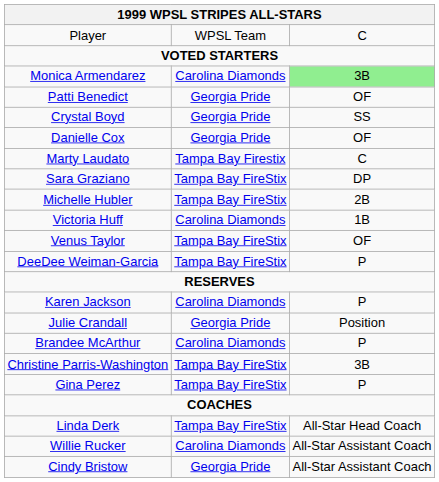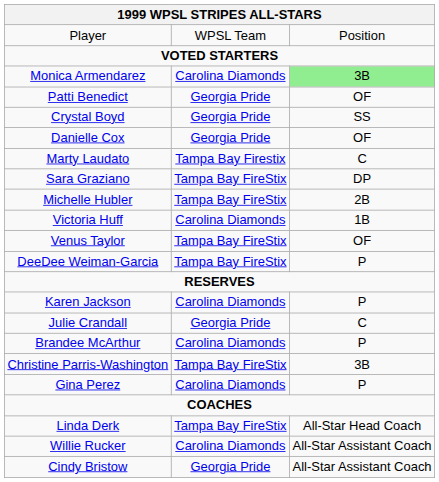 <table class="wikitable" style="text-align:center">
 <tr>
 <th colspan=3>1999 WPSL STRIPES ALL-STARS</th>
 </tr>
 <tr>
 <td>Player</td>
 <td>WPSL Team</td>
-<td>C</td>
+<td>Position</td>
 </tr>
 <tr>
 <td colspan=3><strong>VOTED STARTERS</strong></td>
 </tr>
 <tr>
 <td><a href='#'>Monica Armendarez</a></td>
 <td><a href='#'>Carolina Diamonds</a></td>
 <td style="background: lightgreen;">3B</td>
 </tr>
 <tr>
 <td><a href='#'>Patti Benedict</a></td>
 <td><a href='#'>Georgia Pride</a></td>
 <td>OF</td>
 </tr>
 <tr>
 <td><a href='#'>Crystal Boyd</a></td>
 <td><a href='#'>Georgia Pride</a></td>
 <td>SS</td>
 </tr>
 <tr>
 <td><a href='#'>Danielle Cox</a></td>
 <td><a href='#'>Georgia Pride</a></td>
 <td>OF</td>
 </tr>
 <tr>
 <td><a href='#'>Marty Laudato</a></td>
 <td><a href='#'>Tampa Bay Firestix</a></td>
 <td>C</td>
 </tr>
 <tr>
 <td><a href='#'>Sara Graziano</a></td>
 <td><a href='#'>Tampa Bay FireStix</a></td>
 <td>DP</td>
 </tr>
 <tr>
 <td><a href='#'>Michelle Hubler</a></td>
 <td><a href='#'>Tampa Bay FireStix</a></td>
 <td>2B</td>
 </tr>
 <tr>
 <td><a href='#'>Victoria Huff</a></td>
 <td><a href='#'>Carolina Diamonds</a></td>
 <td>1B</td>
 </tr>
 <tr>
 <td><a href='#'>Venus Taylor</a></td>
 <td><a href='#'>Tampa Bay FireStix</a></td>
 <td>OF</td>
 </tr>
 <tr>
 <td><a href='#'>DeeDee Weiman-Garcia</a></td>
 <td><a href='#'>Tampa Bay FireStix</a></td>
 <td>P</td>
 </tr>
 <tr>
 <td colspan=3><strong>RESERVES</strong></td>
 </tr>
 <tr>
 <td><a href='#'>Karen Jackson</a></td>
 <td><a href='#'>Carolina Diamonds</a></td>
 <td>P</td>
 </tr>
 <tr>
 <td><a href='#'>Julie Crandall</a></td>
 <td><a href='#'>Georgia Pride</a></td>
-<td>Position</td>
+<td>C</td>
 </tr>
 <tr>
 <td><a href='#'>Brandee McArthur</a></td>
 <td><a href='#'>Carolina Diamonds</a></td>
 <td>P</td>
 </tr>
 <tr>
 <td><a href='#'>Christine Parris-Washington</a></td>
 <td><a href='#'>Tampa Bay FireStix</a></td>
 <td>3B</td>
 </tr>
 <tr>
 <td><a href='#'>Gina Perez</a></td>
-<td><a href='#'>Tampa Bay FireStix</a></td>
+<td><a href='#'>Carolina Diamonds</a></td>
 <td>P</td>
 </tr>
 <tr>
 <td colspan=3><strong>COACHES</strong></td>
 </tr>
 <tr>
 <td><a href='#'>Linda Derk</a></td>
 <td><a href='#'>Tampa Bay FireStix</a></td>
 <td>All-Star Head Coach</td>
 </tr>
 <tr>
 <td><a href='#'>Willie Rucker</a></td>
 <td><a href='#'>Carolina Diamonds</a></td>
 <td>All-Star Assistant Coach</td>
 </tr>
 <tr>
 <td><a href='#'>Cindy Bristow</a></td>
 <td><a href='#'>Georgia Pride</a></td>
 <td>All-Star Assistant Coach</td>
 </tr>
 </table>
